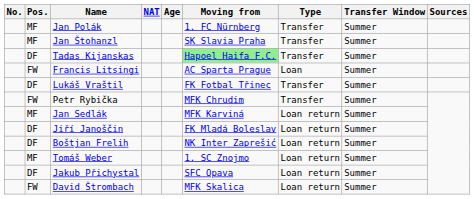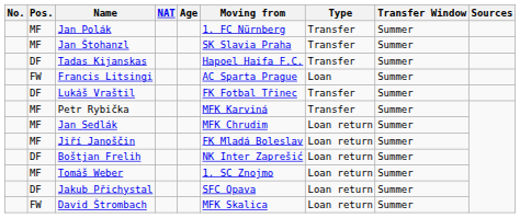 <table class="wikitable">
 <tr>
 <th>No.</th>
 <th>Pos.</th>
 <th>Name</th>
 <th><a href='#'>NAT</a></th>
 <th>Age</th>
 <th>Moving from</th>
 <th>Type</th>
 <th>Transfer Window</th>
 <th>Sources</th>
 </tr>
 <tr>
 <td></td>
 <td>MF</td>
 <td><a href='#'>Jan Polák</a></td>
 <td></td>
 <td></td>
 <td><a href='#'>1. FC Nürnberg</a></td>
 <td>Transfer</td>
 <td>Summer</td>
 <td></td>
 </tr>
 <tr>
 <td></td>
 <td>MF</td>
 <td><a href='#'>Jan Štohanzl</a></td>
 <td></td>
 <td></td>
 <td><a href='#'>SK Slavia Praha</a></td>
 <td>Transfer</td>
 <td>Summer</td>
 <td></td>
 </tr>
 <tr>
 <td></td>
 <td>DF</td>
 <td><a href='#'>Tadas Kijanskas</a></td>
 <td></td>
 <td></td>
-<td style="background: lightgreen;"><a href='#'>Hapoel Haifa F.C.</a></td>
+<td><a href='#'>Hapoel Haifa F.C.</a></td>
 <td>Transfer</td>
 <td>Summer</td>
 <td></td>
 </tr>
 <tr>
 <td></td>
 <td>FW</td>
 <td><a href='#'>Francis Litsingi</a></td>
 <td></td>
 <td></td>
 <td><a href='#'>AC Sparta Prague</a></td>
 <td>Loan</td>
 <td>Summer</td>
 <td></td>
 </tr>
 <tr>
 <td></td>
 <td>DF</td>
 <td><a href='#'>Lukáš Vraštil</a></td>
 <td></td>
 <td></td>
 <td><a href='#'>FK Fotbal Třinec</a></td>
 <td>Transfer</td>
 <td>Summer</td>
 <td></td>
 </tr>
 <tr>
 <td></td>
-<td>FW</td>
+<td>MF</td>
 <td>Petr Rybička</td>
 <td></td>
 <td></td>
-<td><a href='#'>MFK Chrudim</a></td>
+<td><a href='#'>MFK Karviná</a></td>
 <td>Transfer</td>
 <td>Summer</td>
 </tr>
 <tr>
 <td></td>
 <td>MF</td>
 <td><a href='#'>Jan Sedlák</a></td>
 <td></td>
 <td></td>
-<td><a href='#'>MFK Karviná</a></td>
+<td><a href='#'>MFK Chrudim</a></td>
 <td>Loan return</td>
 <td>Summer</td>
 </tr>
 <tr>
 <td></td>
-<td>DF</td>
+<td>MF</td>
 <td><a href='#'>Jiří Janoščin</a></td>
 <td></td>
 <td></td>
 <td><a href='#'>FK Mladá Boleslav</a></td>
 <td>Loan return</td>
 <td>Summer</td>
 </tr>
 <tr>
 <td></td>
 <td>DF</td>
 <td><a href='#'>Boštjan Frelih</a></td>
 <td></td>
 <td></td>
 <td><a href='#'>NK Inter Zaprešić</a></td>
 <td>Loan return</td>
 <td>Summer</td>
 </tr>
 <tr>
 <td></td>
 <td>MF</td>
 <td><a href='#'>Tomáš Weber</a></td>
 <td></td>
 <td></td>
 <td><a href='#'>1. SC Znojmo</a></td>
 <td>Loan return</td>
 <td>Summer</td>
 </tr>
 <tr>
 <td></td>
 <td>DF</td>
 <td><a href='#'>Jakub Přichystal</a></td>
 <td></td>
 <td></td>
 <td><a href='#'>SFC Opava</a></td>
 <td>Loan return</td>
 <td>Summer</td>
 </tr>
 <tr>
 <td></td>
 <td>FW</td>
 <td><a href='#'>David Štrombach</a></td>
 <td></td>
 <td></td>
 <td><a href='#'>MFK Skalica</a></td>
 <td>Loan return</td>
 <td>Summer</td>
 </tr>
 </table>
